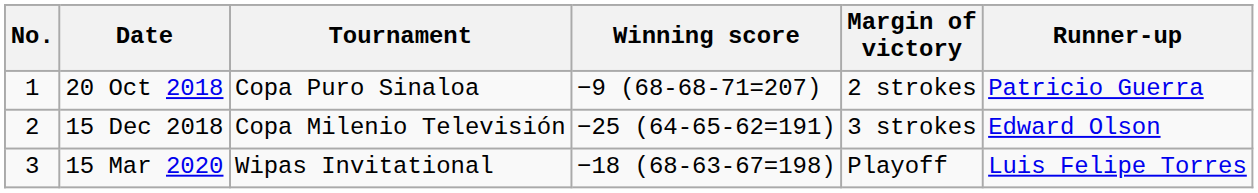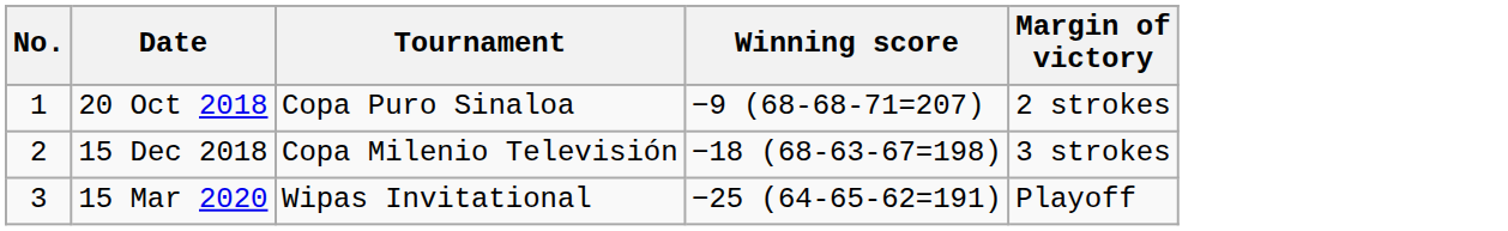 <table class="wikitable" style="font-size:95%;">
 <tr>
 <th>No.</th>
 <th>Date</th>
 <th>Tournament</th>
 <th>Winning score</th>
 <th>Margin of<br>victory</th>
-<th>Runner-up</th>
 </tr>
 <tr>
 <td align=center>1</td>
 <td align=right>20 Oct <a href='#'>2018</a></td>
 <td>Copa Puro Sinaloa</td>
 <td>−9 (68-68-71=207)</td>
 <td>2 strokes</td>
-<td> <a href='#'>Patricio Guerra</a></td>
 </tr>
 <tr>
 <td align=center>2</td>
 <td align=right>15 Dec 2018</td>
 <td>Copa Milenio Televisión</td>
-<td>−25 (64-65-62=191)</td>
+<td>−18 (68-63-67=198)</td>
 <td>3 strokes</td>
-<td> <a href='#'>Edward Olson</a></td>
 </tr>
 <tr>
 <td align=center>3</td>
 <td align=right>15 Mar <a href='#'>2020</a></td>
 <td>Wipas Invitational</td>
-<td>−18 (68-63-67=198)</td>
+<td>−25 (64-65-62=191)</td>
 <td>Playoff</td>
-<td> <a href='#'>Luis Felipe Torres</a></td>
 </tr>
 </table>
